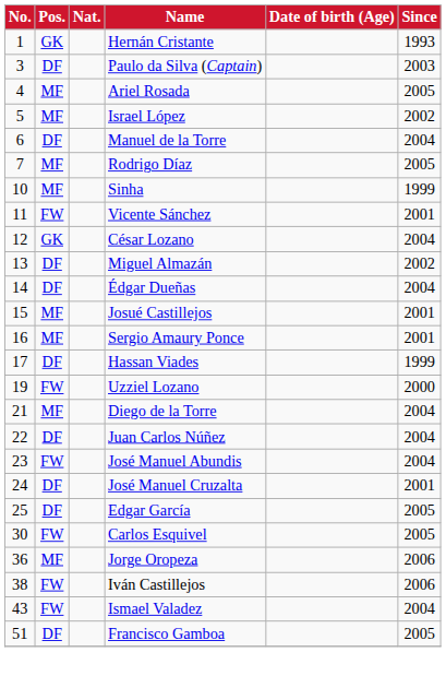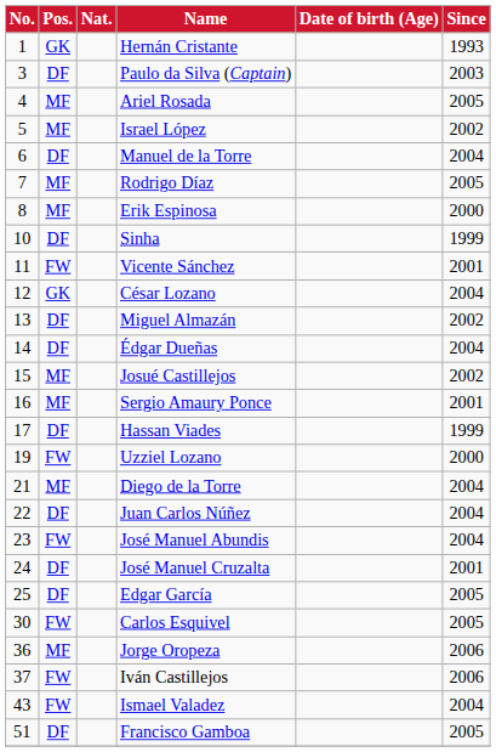 <table class="wikitable sortable" style="text-align:center; font-size:100%;">
 <tr>
 <th style=background-color:#CF152D;color:#FFFFFF>No.</th>
 <th style=background-color:#CF152D;color:#FFFFFF>Pos.</th>
 <th style=background-color:#CF152D;color:#FFFFFF>Nat.</th>
 <th style=background-color:#CF152D;color:#FFFFFF>Name</th>
 <th style=background-color:#CF152D;color:#FFFFFF>Date of birth (Age)</th>
 <th style=background-color:#CF152D;color:#FFFFFF>Since</th>
 </tr>
 <tr>
 <td>1</td>
 <td><a href='#'>GK</a></td>
 <td></td>
 <td align=left><a href='#'>Hernán Cristante</a></td>
 <td></td>
 <td>1993</td>
 </tr>
 <tr>
 <td>3</td>
 <td><a href='#'>DF</a></td>
 <td></td>
 <td align=left><a href='#'>Paulo da Silva</a> (<em><a href='#'>Captain</a></em>)</td>
 <td></td>
 <td>2003</td>
 </tr>
 <tr>
 <td>4</td>
 <td><a href='#'>MF</a></td>
 <td></td>
 <td align=left><a href='#'>Ariel Rosada</a></td>
 <td></td>
 <td>2005</td>
 </tr>
 <tr>
 <td>5</td>
 <td><a href='#'>MF</a></td>
 <td></td>
 <td align=left><a href='#'>Israel López</a></td>
 <td></td>
 <td>2002</td>
 </tr>
 <tr>
 <td>6</td>
 <td><a href='#'>DF</a></td>
 <td></td>
 <td align=left><a href='#'>Manuel de la Torre</a></td>
 <td></td>
 <td>2004</td>
 </tr>
 <tr>
 <td>7</td>
 <td><a href='#'>MF</a></td>
 <td></td>
 <td align=left><a href='#'>Rodrigo Díaz</a></td>
 <td></td>
 <td>2005</td>
 </tr>
 <tr>
+<td>8</td>
+<td><a href='#'>MF</a></td>
+<td></td>
+<td align=left><a href='#'>Erik Espinosa</a></td>
+<td></td>
+<td>2000</td>
+</tr>
+<tr>
 <td>10</td>
-<td><a href='#'>MF</a></td>
+<td><a href='#'>DF</a></td>
 <td></td>
 <td align=left><a href='#'>Sinha</a></td>
 <td></td>
 <td>1999</td>
 </tr>
 <tr>
 <td>11</td>
 <td><a href='#'>FW</a></td>
 <td></td>
 <td align=left><a href='#'>Vicente Sánchez</a></td>
 <td></td>
 <td>2001</td>
 </tr>
 <tr>
 <td>12</td>
 <td><a href='#'>GK</a></td>
 <td></td>
 <td align=left><a href='#'>César Lozano</a></td>
 <td></td>
 <td>2004</td>
 </tr>
 <tr>
 <td>13</td>
 <td><a href='#'>DF</a></td>
 <td></td>
 <td align=left><a href='#'>Miguel Almazán</a></td>
 <td></td>
 <td>2002</td>
 </tr>
 <tr>
 <td>14</td>
 <td><a href='#'>DF</a></td>
 <td></td>
 <td align=left><a href='#'>Édgar Dueñas</a></td>
 <td></td>
 <td>2004</td>
 </tr>
 <tr>
 <td>15</td>
 <td><a href='#'>MF</a></td>
 <td></td>
 <td align=left><a href='#'>Josué Castillejos</a></td>
 <td></td>
-<td>2001</td>
+<td>2002</td>
 </tr>
 <tr>
 <td>16</td>
 <td><a href='#'>MF</a></td>
 <td></td>
 <td align=left><a href='#'>Sergio Amaury Ponce</a></td>
 <td></td>
 <td>2001</td>
 </tr>
 <tr>
 <td>17</td>
 <td><a href='#'>DF</a></td>
 <td></td>
 <td align=left><a href='#'>Hassan Viades</a></td>
 <td></td>
 <td>1999</td>
 </tr>
 <tr>
 <td>19</td>
 <td><a href='#'>FW</a></td>
 <td></td>
 <td align=left><a href='#'>Uzziel Lozano</a></td>
 <td></td>
 <td>2000</td>
 </tr>
 <tr>
 <td>21</td>
 <td><a href='#'>MF</a></td>
 <td></td>
 <td align=left><a href='#'>Diego de la Torre</a></td>
 <td></td>
 <td>2004</td>
 </tr>
 <tr>
 <td>22</td>
 <td><a href='#'>DF</a></td>
 <td></td>
 <td align=left><a href='#'>Juan Carlos Núñez</a></td>
 <td></td>
 <td>2004</td>
 </tr>
 <tr>
 <td>23</td>
 <td><a href='#'>FW</a></td>
 <td></td>
 <td align=left><a href='#'>José Manuel Abundis</a></td>
 <td></td>
 <td>2004</td>
 </tr>
 <tr>
 <td>24</td>
 <td><a href='#'>DF</a></td>
 <td></td>
 <td align=left><a href='#'>José Manuel Cruzalta</a></td>
 <td></td>
 <td>2001</td>
 </tr>
 <tr>
 <td>25</td>
 <td><a href='#'>DF</a></td>
 <td></td>
 <td align=left><a href='#'>Edgar García</a></td>
 <td></td>
 <td>2005</td>
 </tr>
 <tr>
 <td>30</td>
 <td><a href='#'>FW</a></td>
 <td></td>
 <td align=left><a href='#'>Carlos Esquivel</a></td>
 <td></td>
 <td>2005</td>
 </tr>
 <tr>
 <td>36</td>
 <td><a href='#'>MF</a></td>
 <td></td>
 <td align=left><a href='#'>Jorge Oropeza</a></td>
 <td></td>
 <td>2006</td>
 </tr>
 <tr>
-<td>38</td>
+<td>37</td>
 <td><a href='#'>FW</a></td>
 <td></td>
 <td align=left>Iván Castillejos</td>
 <td></td>
 <td>2006</td>
 </tr>
 <tr>
 <td>43</td>
 <td><a href='#'>FW</a></td>
 <td></td>
 <td align=left><a href='#'>Ismael Valadez</a></td>
 <td></td>
 <td>2004</td>
 </tr>
 <tr>
 <td>51</td>
 <td><a href='#'>DF</a></td>
 <td></td>
 <td align=left><a href='#'>Francisco Gamboa</a></td>
 <td></td>
 <td>2005</td>
 </tr>
 <tr>
 </tr>
 </table>
